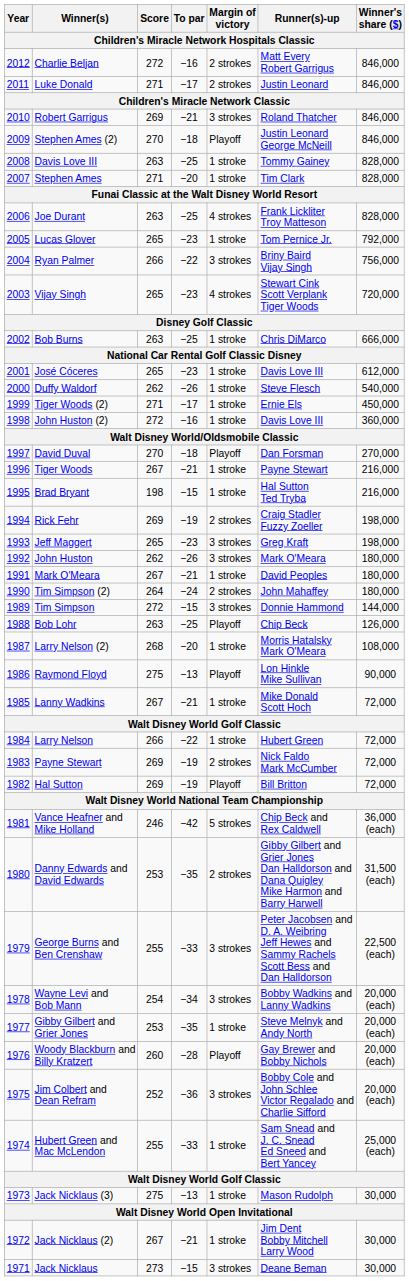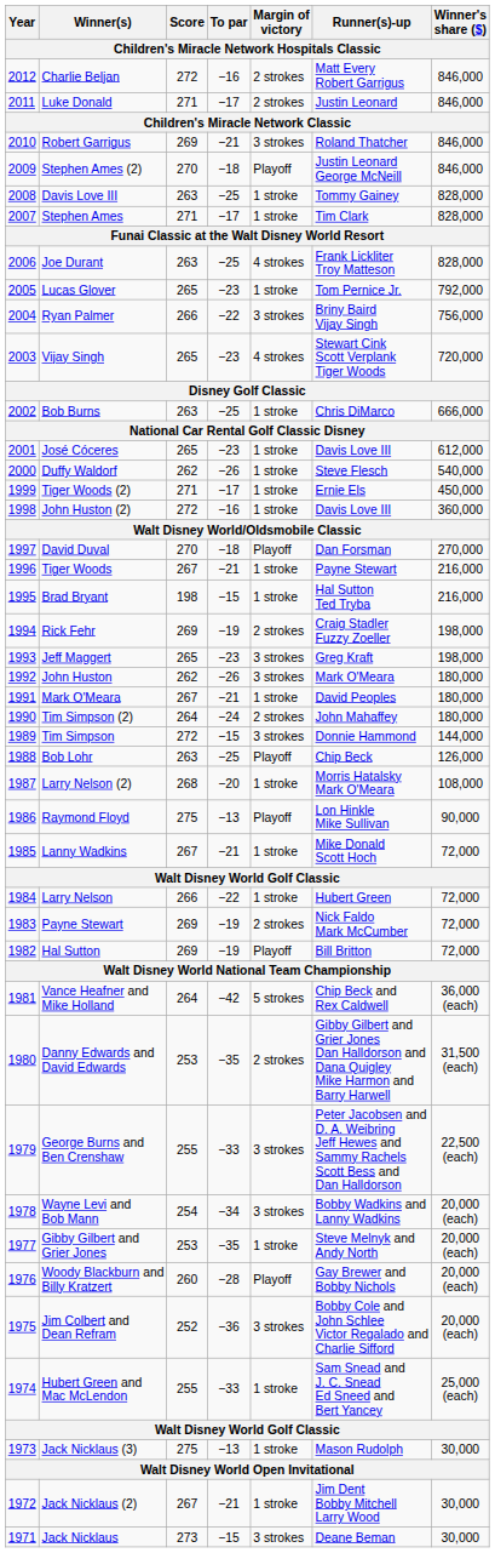 <table class=wikitable style="font-size:95%">
 <tr>
 <th>Year</th>
 <th>Winner(s)</th>
 <th>Score</th>
 <th>To par</th>
 <th>Margin of<br>victory</th>
 <th>Runner(s)-up</th>
 <th>Winner's<br>share (<a href='#'>$</a>)</th>
 </tr>
 <tr>
 <th colspan=8>Children's Miracle Network Hospitals Classic</th>
 </tr>
 <tr>
 <td><a href='#'>2012</a></td>
 <td> <a href='#'>Charlie Beljan</a></td>
 <td align=center>272</td>
 <td align=center>−16</td>
 <td>2 strokes</td>
 <td> <a href='#'>Matt Every</a><br> <a href='#'>Robert Garrigus</a></td>
 <td align=center>846,000</td>
 </tr>
 <tr>
 <td><a href='#'>2011</a></td>
 <td> <a href='#'>Luke Donald</a></td>
 <td align=center>271</td>
 <td align=center>−17</td>
 <td>2 strokes</td>
 <td> <a href='#'>Justin Leonard</a></td>
 <td align=center>846,000</td>
 </tr>
 <tr>
 <th colspan=8>Children's Miracle Network Classic</th>
 </tr>
 <tr>
 <td><a href='#'>2010</a></td>
 <td> <a href='#'>Robert Garrigus</a></td>
 <td align=center>269</td>
 <td align=center>−21</td>
 <td>3 strokes</td>
 <td> <a href='#'>Roland Thatcher</a></td>
 <td align=center>846,000</td>
 </tr>
 <tr>
 <td><a href='#'>2009</a></td>
 <td> <a href='#'>Stephen Ames</a> (2)</td>
 <td align=center>270</td>
 <td align=center>−18</td>
 <td>Playoff</td>
 <td> <a href='#'>Justin Leonard</a><br> <a href='#'>George McNeill</a></td>
 <td align=center>846,000</td>
 </tr>
 <tr>
 <td><a href='#'>2008</a></td>
 <td> <a href='#'>Davis Love III</a></td>
 <td align=center>263</td>
 <td align=center>−25</td>
 <td>1 stroke</td>
 <td> <a href='#'>Tommy Gainey</a></td>
 <td align=center>828,000</td>
 </tr>
 <tr>
 <td><a href='#'>2007</a></td>
 <td> <a href='#'>Stephen Ames</a></td>
 <td align=center>271</td>
-<td align=center>−20</td>
+<td align=center>−17</td>
 <td>1 stroke</td>
 <td> <a href='#'>Tim Clark</a></td>
 <td align=center>828,000</td>
 </tr>
 <tr>
 <th colspan=8>Funai Classic at the Walt Disney World Resort</th>
 </tr>
 <tr>
 <td><a href='#'>2006</a></td>
 <td> <a href='#'>Joe Durant</a></td>
 <td align=center>263</td>
 <td align=center>−25</td>
 <td>4 strokes</td>
 <td> <a href='#'>Frank Lickliter</a><br> <a href='#'>Troy Matteson</a></td>
 <td align=center>828,000</td>
 </tr>
 <tr>
 <td><a href='#'>2005</a></td>
 <td> <a href='#'>Lucas Glover</a></td>
 <td align=center>265</td>
 <td align=center>−23</td>
 <td>1 stroke</td>
 <td> <a href='#'>Tom Pernice Jr.</a></td>
 <td align=center>792,000</td>
 </tr>
 <tr>
 <td><a href='#'>2004</a></td>
 <td> <a href='#'>Ryan Palmer</a></td>
 <td align=center>266</td>
 <td align=center>−22</td>
 <td>3 strokes</td>
 <td> <a href='#'>Briny Baird</a><br> <a href='#'>Vijay Singh</a></td>
 <td align=center>756,000</td>
 </tr>
 <tr>
 <td><a href='#'>2003</a></td>
 <td> <a href='#'>Vijay Singh</a></td>
 <td align=center>265</td>
 <td align=center>−23</td>
 <td>4 strokes</td>
 <td> <a href='#'>Stewart Cink</a><br> <a href='#'>Scott Verplank</a><br> <a href='#'>Tiger Woods</a></td>
 <td align=center>720,000</td>
 </tr>
 <tr>
 <th colspan=8>Disney Golf Classic</th>
 </tr>
 <tr>
 <td><a href='#'>2002</a></td>
 <td> <a href='#'>Bob Burns</a></td>
 <td align=center>263</td>
 <td align=center>−25</td>
 <td>1 stroke</td>
 <td> <a href='#'>Chris DiMarco</a></td>
 <td align=center>666,000</td>
 </tr>
 <tr>
 <th colspan=8>National Car Rental Golf Classic Disney</th>
 </tr>
 <tr>
 <td><a href='#'>2001</a></td>
 <td> <a href='#'>José Cóceres</a></td>
 <td align=center>265</td>
 <td align=center>−23</td>
 <td>1 stroke</td>
 <td> <a href='#'>Davis Love III</a></td>
 <td align=center>612,000</td>
 </tr>
 <tr>
 <td><a href='#'>2000</a></td>
 <td> <a href='#'>Duffy Waldorf</a></td>
 <td align=center>262</td>
 <td align=center>−26</td>
 <td>1 stroke</td>
 <td> <a href='#'>Steve Flesch</a></td>
 <td align=center>540,000</td>
 </tr>
 <tr>
 <td><a href='#'>1999</a></td>
 <td> <a href='#'>Tiger Woods</a> (2)</td>
 <td align=center>271</td>
 <td align=center>−17</td>
 <td>1 stroke</td>
 <td> <a href='#'>Ernie Els</a></td>
 <td align=center>450,000</td>
 </tr>
 <tr>
 <td><a href='#'>1998</a></td>
 <td> <a href='#'>John Huston</a> (2)</td>
 <td align=center>272</td>
 <td align=center>−16</td>
 <td>1 stroke</td>
 <td> <a href='#'>Davis Love III</a></td>
 <td align=center>360,000</td>
 </tr>
 <tr>
 <th colspan=8>Walt Disney World/Oldsmobile Classic</th>
 </tr>
 <tr>
 <td><a href='#'>1997</a></td>
 <td> <a href='#'>David Duval</a></td>
 <td align=center>270</td>
 <td align=center>−18</td>
 <td>Playoff</td>
 <td> <a href='#'>Dan Forsman</a></td>
 <td align=center>270,000</td>
 </tr>
 <tr>
 <td><a href='#'>1996</a></td>
 <td> <a href='#'>Tiger Woods</a></td>
 <td align=center>267</td>
 <td align=center>−21</td>
 <td>1 stroke</td>
 <td> <a href='#'>Payne Stewart</a></td>
 <td align=center>216,000</td>
 </tr>
 <tr>
 <td><a href='#'>1995</a></td>
 <td> <a href='#'>Brad Bryant</a></td>
 <td align=center>198</td>
 <td align=center>−15</td>
 <td>1 stroke</td>
 <td> <a href='#'>Hal Sutton</a><br> <a href='#'>Ted Tryba</a></td>
 <td align=center>216,000</td>
 </tr>
 <tr>
 <td><a href='#'>1994</a></td>
 <td> <a href='#'>Rick Fehr</a></td>
 <td align=center>269</td>
 <td align=center>−19</td>
 <td>2 strokes</td>
 <td> <a href='#'>Craig Stadler</a><br> <a href='#'>Fuzzy Zoeller</a></td>
 <td align=center>198,000</td>
 </tr>
 <tr>
 <td><a href='#'>1993</a></td>
 <td> <a href='#'>Jeff Maggert</a></td>
 <td align=center>265</td>
 <td align=center>−23</td>
 <td>3 strokes</td>
 <td> <a href='#'>Greg Kraft</a></td>
 <td align=center>198,000</td>
 </tr>
 <tr>
 <td><a href='#'>1992</a></td>
 <td> <a href='#'>John Huston</a></td>
 <td align=center>262</td>
 <td align=center>−26</td>
 <td>3 strokes</td>
 <td> <a href='#'>Mark O'Meara</a></td>
 <td align=center>180,000</td>
 </tr>
 <tr>
 <td><a href='#'>1991</a></td>
 <td> <a href='#'>Mark O'Meara</a></td>
 <td align=center>267</td>
 <td align=center>−21</td>
 <td>1 stroke</td>
 <td> <a href='#'>David Peoples</a></td>
 <td align=center>180,000</td>
 </tr>
 <tr>
 <td><a href='#'>1990</a></td>
 <td> <a href='#'>Tim Simpson</a> (2)</td>
 <td align=center>264</td>
 <td align=center>−24</td>
 <td>2 strokes</td>
 <td> <a href='#'>John Mahaffey</a></td>
 <td align=center>180,000</td>
 </tr>
 <tr>
 <td><a href='#'>1989</a></td>
 <td> <a href='#'>Tim Simpson</a></td>
 <td align=center>272</td>
 <td align=center>−15</td>
 <td>3 strokes</td>
 <td> <a href='#'>Donnie Hammond</a></td>
 <td align=center>144,000</td>
 </tr>
 <tr>
 <td><a href='#'>1988</a></td>
 <td> <a href='#'>Bob Lohr</a></td>
 <td align=center>263</td>
 <td align=center>−25</td>
 <td>Playoff</td>
 <td> <a href='#'>Chip Beck</a></td>
 <td align=center>126,000</td>
 </tr>
 <tr>
 <td><a href='#'>1987</a></td>
 <td> <a href='#'>Larry Nelson</a> (2)</td>
 <td align=center>268</td>
 <td align=center>−20</td>
 <td>1 stroke</td>
 <td> <a href='#'>Morris Hatalsky</a><br> <a href='#'>Mark O'Meara</a></td>
 <td align=center>108,000</td>
 </tr>
 <tr>
 <td><a href='#'>1986</a></td>
 <td> <a href='#'>Raymond Floyd</a></td>
 <td align=center>275</td>
 <td align=center>−13</td>
 <td>Playoff</td>
 <td> <a href='#'>Lon Hinkle</a><br> <a href='#'>Mike Sullivan</a></td>
 <td align=center>90,000</td>
 </tr>
 <tr>
 <td><a href='#'>1985</a></td>
 <td> <a href='#'>Lanny Wadkins</a></td>
 <td align=center>267</td>
 <td align=center>−21</td>
 <td>1 stroke</td>
 <td> <a href='#'>Mike Donald</a><br> <a href='#'>Scott Hoch</a></td>
 <td align=center>72,000</td>
 </tr>
 <tr>
 <th colspan=8>Walt Disney World Golf Classic</th>
 </tr>
 <tr>
 <td><a href='#'>1984</a></td>
 <td> <a href='#'>Larry Nelson</a></td>
 <td align=center>266</td>
 <td align=center>−22</td>
 <td>1 stroke</td>
 <td> <a href='#'>Hubert Green</a></td>
 <td align=center>72,000</td>
 </tr>
 <tr>
 <td><a href='#'>1983</a></td>
 <td> <a href='#'>Payne Stewart</a></td>
 <td align=center>269</td>
 <td align=center>−19</td>
 <td>2 strokes</td>
 <td> <a href='#'>Nick Faldo</a><br> <a href='#'>Mark McCumber</a></td>
 <td align=center>72,000</td>
 </tr>
 <tr>
 <td><a href='#'>1982</a></td>
 <td> <a href='#'>Hal Sutton</a></td>
 <td align=center>269</td>
 <td align=center>−19</td>
 <td>Playoff</td>
 <td> <a href='#'>Bill Britton</a></td>
 <td align=center>72,000</td>
 </tr>
 <tr>
 <th colspan=8>Walt Disney World National Team Championship</th>
 </tr>
 <tr>
 <td><a href='#'>1981</a></td>
 <td> <a href='#'>Vance Heafner</a> and<br> <a href='#'>Mike Holland</a></td>
-<td align=center>246</td>
+<td align=center>264</td>
 <td align=center>−42</td>
 <td>5 strokes</td>
 <td> <a href='#'>Chip Beck</a> and<br> <a href='#'>Rex Caldwell</a></td>
 <td align=center>36,000<br>(each)</td>
 </tr>
 <tr>
 <td><a href='#'>1980</a></td>
 <td> <a href='#'>Danny Edwards</a> and<br> <a href='#'>David Edwards</a></td>
 <td align=center>253</td>
 <td align=center>−35</td>
 <td>2 strokes</td>
 <td> <a href='#'>Gibby Gilbert</a> and<br> <a href='#'>Grier Jones</a><br> <a href='#'>Dan Halldorson</a> and<br> <a href='#'>Dana Quigley</a><br> <a href='#'>Mike Harmon</a> and<br> <a href='#'>Barry Harwell</a></td>
 <td align=center>31,500<br>(each)</td>
 </tr>
 <tr>
 <td><a href='#'>1979</a></td>
 <td> <a href='#'>George Burns</a> and<br> <a href='#'>Ben Crenshaw</a></td>
 <td align=center>255</td>
 <td align=center>−33</td>
 <td>3 strokes</td>
 <td> <a href='#'>Peter Jacobsen</a> and<br> <a href='#'>D. A. Weibring</a><br> <a href='#'>Jeff Hewes</a> and<br> <a href='#'>Sammy Rachels</a><br> <a href='#'>Scott Bess</a> and<br> <a href='#'>Dan Halldorson</a></td>
 <td align=center>22,500<br>(each)</td>
 </tr>
 <tr>
 <td><a href='#'>1978</a></td>
 <td> <a href='#'>Wayne Levi</a> and<br> <a href='#'>Bob Mann</a></td>
 <td align=center>254</td>
 <td align=center>−34</td>
 <td>3 strokes</td>
 <td> <a href='#'>Bobby Wadkins</a> and<br> <a href='#'>Lanny Wadkins</a></td>
 <td align=center>20,000<br>(each)</td>
 </tr>
 <tr>
 <td><a href='#'>1977</a></td>
 <td> <a href='#'>Gibby Gilbert</a> and<br> <a href='#'>Grier Jones</a></td>
 <td align=center>253</td>
 <td align=center>−35</td>
 <td>1 stroke</td>
 <td> <a href='#'>Steve Melnyk</a> and<br> <a href='#'>Andy North</a></td>
 <td align=center>20,000<br>(each)</td>
 </tr>
 <tr>
 <td><a href='#'>1976</a></td>
 <td> <a href='#'>Woody Blackburn</a> and<br> <a href='#'>Billy Kratzert</a></td>
 <td align=center>260</td>
 <td align=center>−28</td>
 <td>Playoff</td>
 <td> <a href='#'>Gay Brewer</a> and<br> <a href='#'>Bobby Nichols</a></td>
 <td align=center>20,000<br>(each)</td>
 </tr>
 <tr>
 <td><a href='#'>1975</a></td>
 <td> <a href='#'>Jim Colbert</a> and<br> <a href='#'>Dean Refram</a></td>
 <td align=center>252</td>
 <td align=center>−36</td>
 <td>3 strokes</td>
 <td> <a href='#'>Bobby Cole</a> and<br> <a href='#'>John Schlee</a><br> <a href='#'>Victor Regalado</a> and<br> <a href='#'>Charlie Sifford</a></td>
 <td align=center>20,000<br>(each)</td>
 </tr>
 <tr>
 <td><a href='#'>1974</a></td>
 <td> <a href='#'>Hubert Green</a> and<br> <a href='#'>Mac McLendon</a></td>
 <td align=center>255</td>
 <td align=center>−33</td>
 <td>1 stroke</td>
 <td> <a href='#'>Sam Snead</a> and<br> <a href='#'>J. C. Snead</a><br> <a href='#'>Ed Sneed</a> and<br> <a href='#'>Bert Yancey</a></td>
 <td align=center>25,000<br>(each)</td>
 </tr>
 <tr>
 <th colspan=8>Walt Disney World Golf Classic</th>
 </tr>
 <tr>
 <td><a href='#'>1973</a></td>
 <td> <a href='#'>Jack Nicklaus</a> (3)</td>
 <td align=center>275</td>
 <td align=center>−13</td>
 <td>1 stroke</td>
 <td> <a href='#'>Mason Rudolph</a></td>
 <td align=center>30,000</td>
 </tr>
 <tr>
 <th colspan=8>Walt Disney World Open Invitational</th>
 </tr>
 <tr>
 <td><a href='#'>1972</a></td>
 <td> <a href='#'>Jack Nicklaus</a> (2)</td>
 <td align=center>267</td>
 <td align=center>−21</td>
 <td>1 stroke</td>
 <td> <a href='#'>Jim Dent</a><br> <a href='#'>Bobby Mitchell</a><br> <a href='#'>Larry Wood</a></td>
 <td align=center>30,000</td>
 </tr>
 <tr>
 <td><a href='#'>1971</a></td>
 <td> <a href='#'>Jack Nicklaus</a></td>
 <td align=center>273</td>
 <td align=center>−15</td>
 <td>3 strokes</td>
 <td> <a href='#'>Deane Beman</a></td>
 <td align=center>30,000</td>
 </tr>
 </table>
